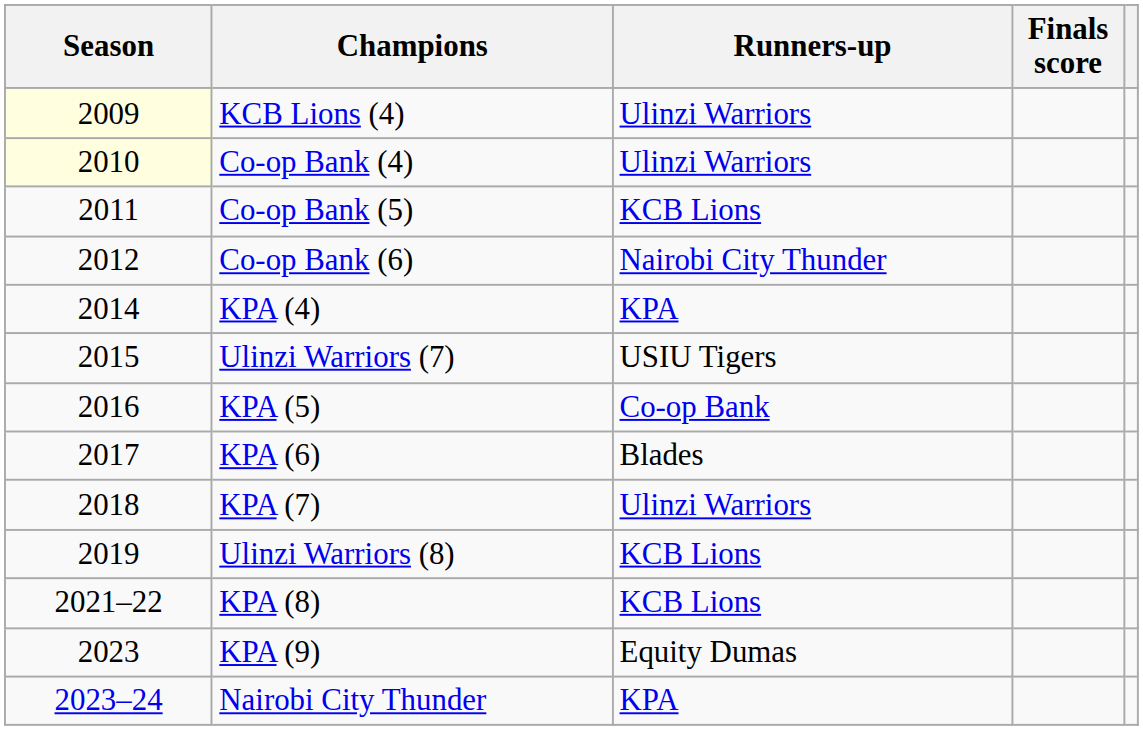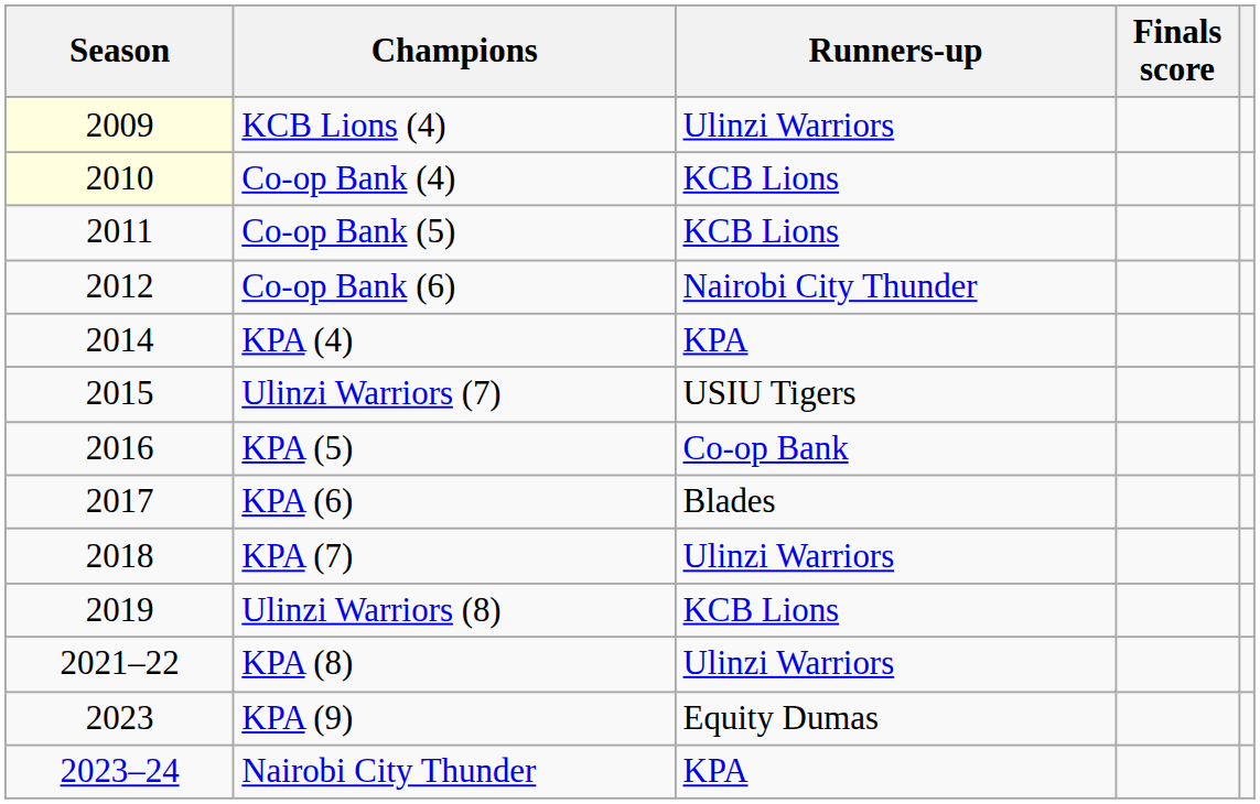 <table class="wikitable sortable">
 <tr>
 <th width=100>Season</th>
 <th width=200>Champions</th>
 <th width=200>Runners-up</th>
 <th width=50>Finals score</th>
 <th class=unsortable></th>
 </tr>
 <tr>
 <td align="center" style="background: lightyellow;">2009</td>
 <td><a href='#'>KCB Lions</a> (4)</td>
 <td><a href='#'>Ulinzi Warriors</a></td>
 <td></td>
 <td></td>
 </tr>
 <tr>
 <td align="center" style="background: lightyellow;">2010</td>
 <td><a href='#'>Co-op Bank</a> (4)</td>
-<td><a href='#'>Ulinzi Warriors</a></td>
+<td><a href='#'>KCB Lions</a></td>
 <td></td>
 <td align="center"></td>
 </tr>
 <tr>
 <td align="center">2011</td>
 <td><a href='#'>Co-op Bank</a> (5)</td>
 <td><a href='#'>KCB Lions</a></td>
 <td></td>
 <td align="center"></td>
 </tr>
 <tr>
 <td align="center">2012</td>
 <td><a href='#'>Co-op Bank</a> (6)</td>
 <td><a href='#'>Nairobi City Thunder</a></td>
 <td></td>
 <td></td>
 </tr>
 <tr>
 <td align="center">2014</td>
 <td><a href='#'>KPA</a> (4)</td>
 <td><a href='#'>KPA</a></td>
 <td></td>
 <td align="center"></td>
 </tr>
 <tr>
 <td align="center">2015</td>
 <td><a href='#'>Ulinzi Warriors</a> (7)</td>
 <td>USIU Tigers</td>
 <td></td>
 <td align="center"></td>
 </tr>
 <tr>
 <td align="center">2016</td>
 <td><a href='#'>KPA</a> (5)</td>
 <td><a href='#'>Co-op Bank</a></td>
 <td></td>
 <td align="center"></td>
 </tr>
 <tr>
 <td align="center">2017</td>
 <td><a href='#'>KPA</a> (6)</td>
 <td>Blades</td>
 <td></td>
 <td align="center"></td>
 </tr>
 <tr>
 <td align="center">2018</td>
 <td><a href='#'>KPA</a> (7)</td>
 <td><a href='#'>Ulinzi Warriors</a></td>
 <td></td>
 <td align="center"></td>
 </tr>
 <tr>
 <td align="center">2019</td>
 <td><a href='#'>Ulinzi Warriors</a> (8)</td>
 <td><a href='#'>KCB Lions</a></td>
 <td></td>
 <td align="center"></td>
 </tr>
 <tr>
 <td align="center">2021–22</td>
 <td><a href='#'>KPA</a> (8)</td>
-<td><a href='#'>KCB Lions</a></td>
+<td><a href='#'>Ulinzi Warriors</a></td>
 <td></td>
 <td align="center"></td>
 </tr>
 <tr>
 <td align="center">2023</td>
 <td><a href='#'>KPA</a> (9)</td>
 <td>Equity Dumas</td>
 <td></td>
 <td align="center"></td>
 </tr>
 <tr>
 <td align="center"><a href='#'>2023–24</a></td>
 <td><a href='#'>Nairobi City Thunder</a></td>
 <td><a href='#'>KPA</a></td>
 <td></td>
 <td align="center"></td>
 </tr>
 </table>
